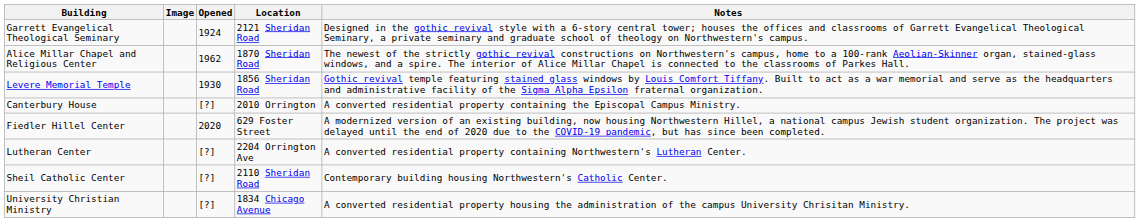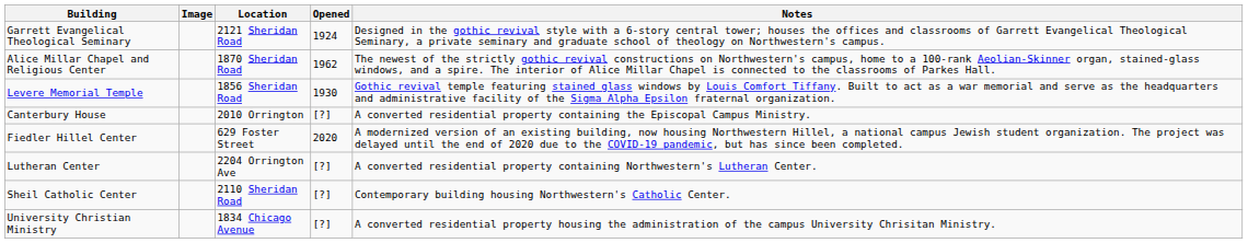 <table class="wikitable">
 <tr>
 <th>Building</th>
 <th>Image</th>
+<th>Location</th>
 <th>Opened</th>
-<th>Location</th>
 <th>Notes</th>
 </tr>
 <tr>
 <td>Garrett Evangelical Theological Seminary</td>
 <td></td>
+<td>2121 <a href='#'>Sheridan Road</a></td>
 <td>1924</td>
-<td>2121 <a href='#'>Sheridan Road</a></td>
 <td>Designed in the <a href='#'>gothic revival</a> style with a 6-story central tower; houses the offices and classrooms of Garrett Evangelical Theological Seminary, a private seminary and graduate school of theology on Northwestern's campus.</td>
 </tr>
 <tr>
 <td>Alice Millar Chapel and Religious Center</td>
 <td></td>
+<td>1870 <a href='#'>Sheridan Road</a></td>
 <td>1962</td>
-<td>1870 <a href='#'>Sheridan Road</a></td>
 <td>The newest of the strictly <a href='#'>gothic revival</a> constructions on Northwestern's campus, home to a 100-rank <a href='#'>Aeolian-Skinner</a> organ, stained-glass windows, and a  spire. The interior of Alice Millar Chapel is connected to the classrooms of Parkes Hall.</td>
 </tr>
 <tr>
 <td><a href='#'>Levere Memorial Temple</a></td>
 <td></td>
+<td>1856 <a href='#'>Sheridan Road</a></td>
 <td>1930</td>
-<td>1856 <a href='#'>Sheridan Road</a></td>
 <td><a href='#'>Gothic revival</a> temple featuring <a href='#'>stained glass</a> windows by <a href='#'>Louis Comfort Tiffany</a>. Built to act as a war memorial and serve as the headquarters and administrative facility of the <a href='#'>Sigma Alpha Epsilon</a> fraternal organization.</td>
 </tr>
 <tr>
 <td>Canterbury House</td>
 <td></td>
+<td>2010 Orrington</td>
 <td>[?]</td>
-<td>2010 Orrington</td>
 <td>A converted residential property containing the Episcopal Campus Ministry.</td>
 </tr>
 <tr>
 <td>Fiedler Hillel Center</td>
 <td></td>
+<td>629 Foster Street</td>
 <td>2020</td>
-<td>629 Foster Street</td>
 <td>A modernized version of an existing building, now housing Northwestern Hillel, a national campus Jewish student organization. The project was delayed until the end of 2020 due to the <a href='#'>COVID-19 pandemic</a>, but has since been completed.</td>
 </tr>
 <tr>
 <td>Lutheran Center</td>
 <td></td>
+<td>2204 Orrington Ave</td>
 <td>[?]</td>
-<td>2204 Orrington Ave</td>
 <td>A converted residential property containing Northwestern's <a href='#'>Lutheran</a> Center.</td>
 </tr>
 <tr>
 <td>Sheil Catholic Center</td>
 <td></td>
+<td>2110 <a href='#'>Sheridan Road</a></td>
 <td>[?]</td>
-<td>2110 <a href='#'>Sheridan Road</a></td>
 <td>Contemporary building housing Northwestern's <a href='#'>Catholic</a> Center.</td>
 </tr>
 <tr>
 <td>University Christian Ministry</td>
 <td></td>
+<td>1834 <a href='#'>Chicago Avenue</a></td>
 <td>[?]</td>
-<td>1834 <a href='#'>Chicago Avenue</a></td>
 <td>A converted residential property housing the administration of the campus University Chrisitan Ministry.</td>
 </tr>
 </table>
